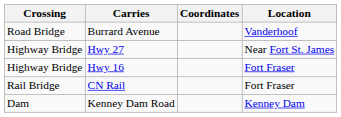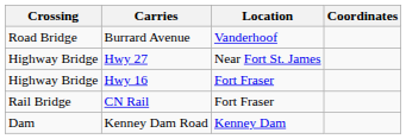 <table class=wikitable>
 <tr>
 <th>Crossing</th>
 <th>Carries</th>
+<th>Location</th>
 <th>Coordinates</th>
-<th>Location</th>
 </tr>
 <tr>
 <td>Road Bridge</td>
 <td>Burrard Avenue</td>
+<td><a href='#'>Vanderhoof</a></td>
 <td></td>
-<td><a href='#'>Vanderhoof</a></td>
 </tr>
 <tr>
 <td>Highway Bridge</td>
 <td><a href='#'>Hwy 27</a></td>
+<td>Near <a href='#'>Fort St. James</a></td>
 <td></td>
-<td>Near <a href='#'>Fort St. James</a></td>
 </tr>
 <tr>
 <td>Highway Bridge</td>
 <td><a href='#'>Hwy 16</a></td>
+<td><a href='#'>Fort Fraser</a></td>
 <td></td>
-<td><a href='#'>Fort Fraser</a></td>
 </tr>
 <tr>
 <td>Rail Bridge</td>
 <td><a href='#'>CN Rail</a></td>
+<td>Fort Fraser</td>
 <td></td>
-<td>Fort Fraser</td>
 </tr>
 <tr>
 <td>Dam</td>
 <td>Kenney Dam Road</td>
+<td><a href='#'>Kenney Dam</a></td>
 <td></td>
-<td><a href='#'>Kenney Dam</a></td>
 </tr>
 </table>
